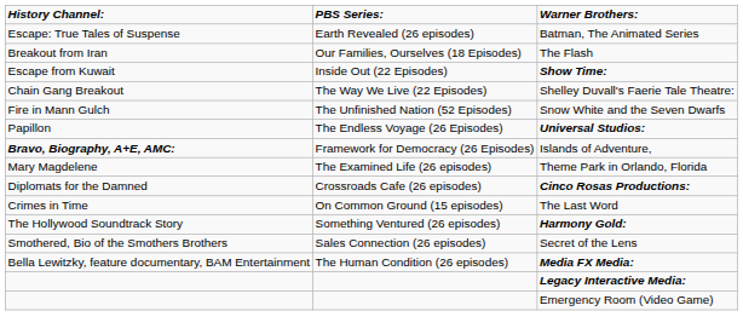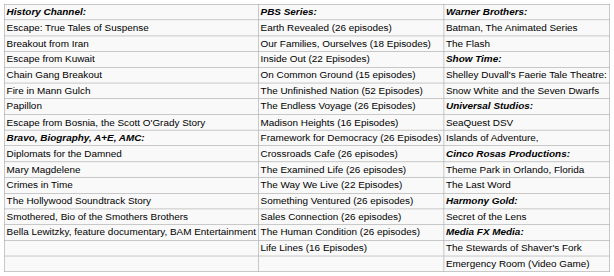 <table class="wikitable">
 <tr>
 <td><strong><em>History Channel:</em></strong></td>
 <td><strong><em>PBS Series:</em></strong></td>
 <td><strong><em>Warner Brothers:</em></strong></td>
 </tr>
 <tr>
 <td>Escape: True Tales of Suspense</td>
 <td>Earth Revealed (26 episodes)</td>
 <td>Batman, The Animated Series</td>
 </tr>
 <tr>
 <td>Breakout from Iran </td>
 <td>Our Families, Ourselves (18 Episodes)</td>
 <td>The Flash</td>
 </tr>
 <tr>
 <td>Escape from Kuwait </td>
 <td>Inside Out (22 Episodes)</td>
 <td><strong><em>Show Time:</em></strong></td>
 </tr>
 <tr>
 <td>Chain Gang Breakout </td>
-<td>The Way We Live (22 Episodes)</td>
+<td>On Common Ground (15 episodes)</td>
 <td>Shelley Duvall's Faerie Tale Theatre:</td>
 </tr>
 <tr>
 <td>Fire in Mann Gulch </td>
 <td>The Unfinished Nation (52 Episodes)</td>
 <td>Snow White and the Seven Dwarfs</td>
 </tr>
 <tr>
 <td>Papillon</td>
 <td>The Endless Voyage (26 Episodes)</td>
 <td><strong><em>Universal Studios:</em></strong></td>
 </tr>
 <tr>
+<td>Escape from Bosnia, the Scott O'Grady Story </td>
+<td>Madison Heights (16 Episodes)</td>
+<td>SeaQuest DSV</td>
+</tr>
+<tr>
 <td><strong><em>Bravo, Biography, A+E, AMC:</em></strong></td>
 <td>Framework for Democracy (26 Episodes)</td>
 <td>Islands of Adventure,</td>
+</tr>
+<tr>
+<td>Diplomats for the Damned</td>
+<td>Crossroads Cafe (26 episodes)</td>
+<td><strong><em>Cinco Rosas Productions:</em></strong></td>
 </tr>
 <tr>
 <td>Mary Magdelene</td>
 <td>The Examined Life (26 episodes)</td>
 <td>Theme Park in Orlando, Florida</td>
 </tr>
 <tr>
-<td>Diplomats for the Damned</td>
-<td>Crossroads Cafe (26 episodes)</td>
-<td><strong><em>Cinco Rosas Productions:</em></strong></td>
-</tr>
-<tr>
 <td>Crimes in Time</td>
-<td>On Common Ground (15 episodes)</td>
+<td>The Way We Live (22 Episodes)</td>
 <td>The Last Word</td>
 </tr>
 <tr>
 <td>The Hollywood Soundtrack Story</td>
 <td>Something Ventured (26 episodes)</td>
 <td><strong><em>Harmony Gold:</em></strong></td>
 </tr>
 <tr>
 <td>Smothered, Bio of the Smothers Brothers</td>
 <td>Sales Connection (26 episodes)</td>
 <td>Secret of the Lens</td>
 </tr>
 <tr>
 <td>Bella Lewitzky, feature documentary, BAM Entertainment</td>
 <td>The Human Condition (26 episodes)</td>
 <td><strong><em>Media FX Media:</em></strong></td>
 </tr>
 <tr>
 <td></td>
-<td></td>
-<td><strong><em>Legacy Interactive Media:</em></strong></td>
+<td>Life Lines (16 Episodes)</td>
+<td>The Stewards of Shaver's Fork</td>
 </tr>
 <tr>
 <td></td>
 <td></td>
 <td>Emergency Room (Video Game)</td>
 </tr>
 </table>
